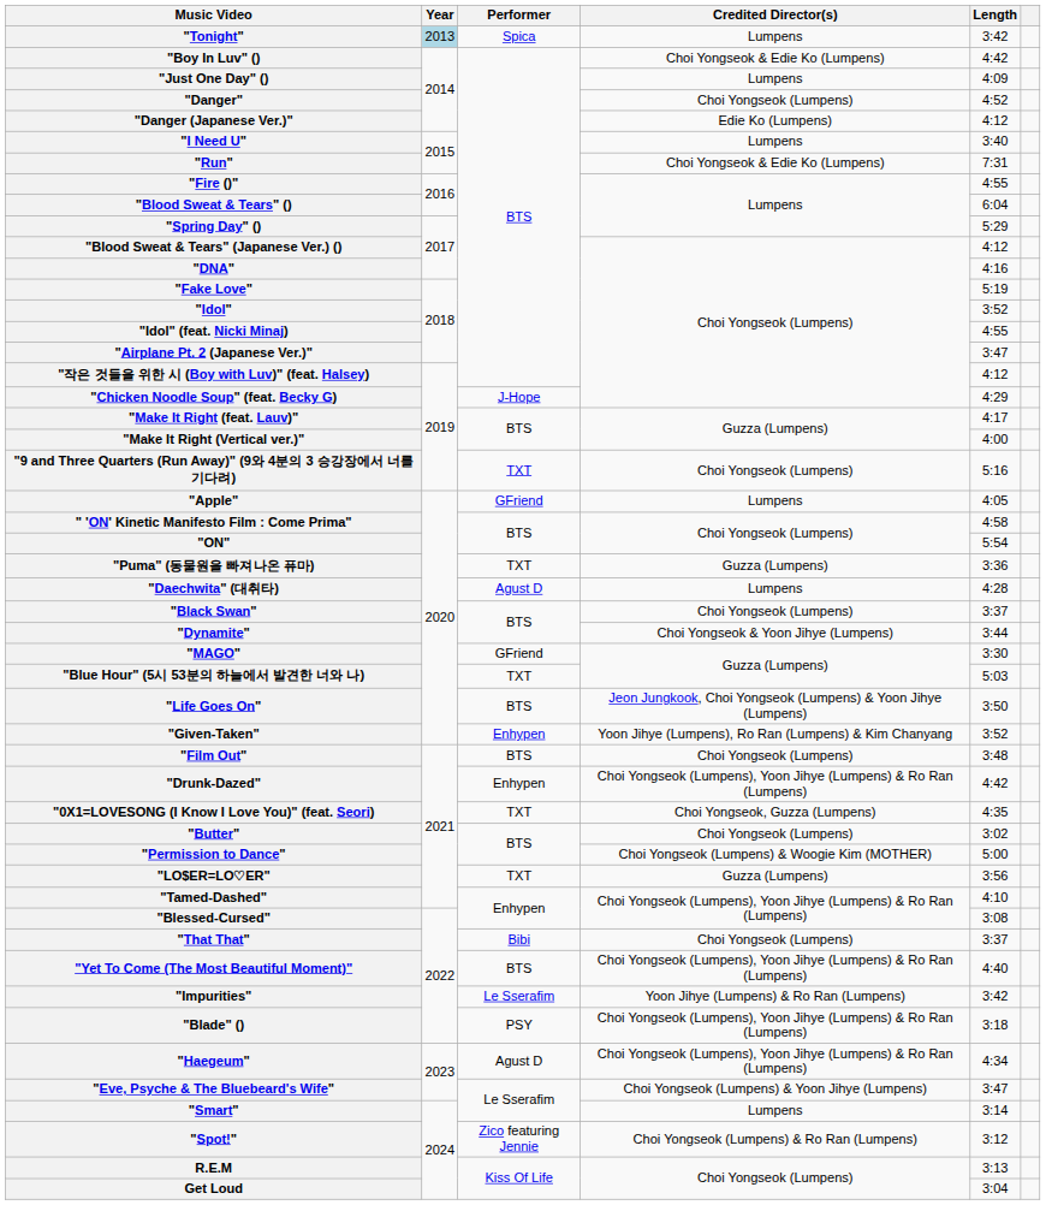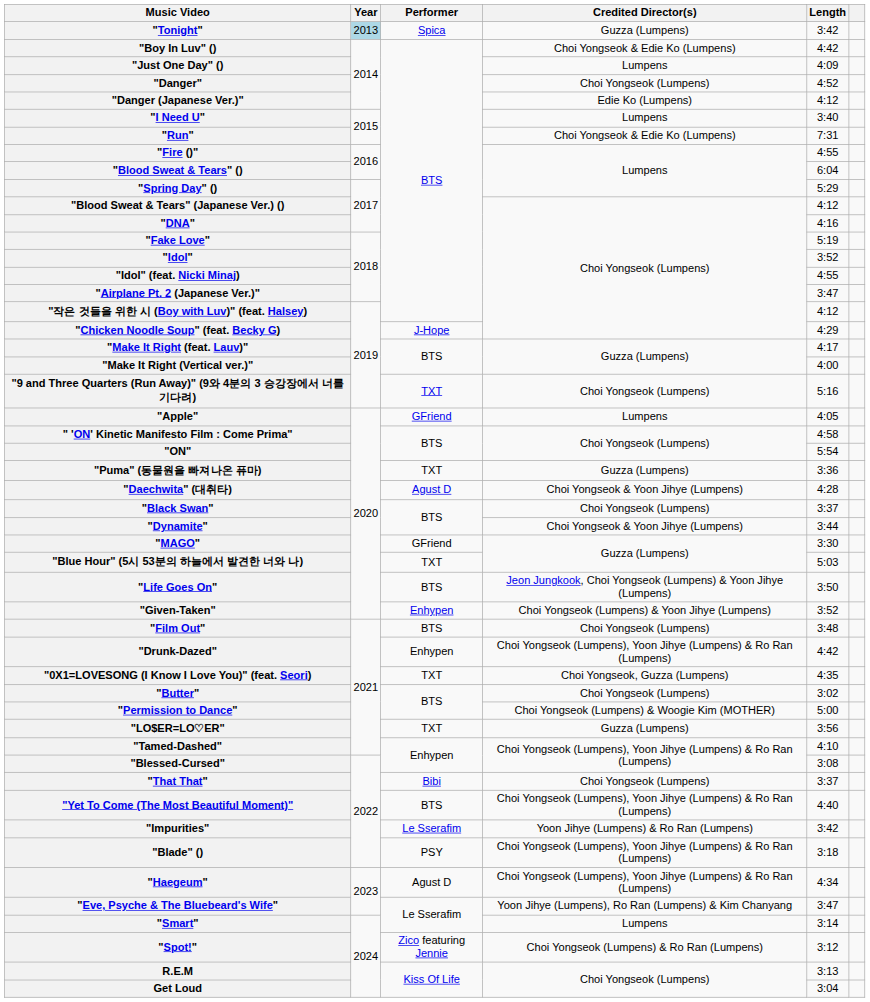 <table class="wikitable plainrowheaders sortable" style="text-align:center">
 <tr>
 <th scope="col">Music Video</th>
 <th scope="col">Year</th>
 <th scope="col">Performer</th>
 <th scope="col">Credited Director(s)</th>
 <th scope="col">Length</th>
 <th scope="col" style="width:1em"></th>
 </tr>
 <tr>
 <th scope="row">"<a href='#'>Tonight</a>"</th>
 <td style="background: lightblue;">2013</td>
 <td><a href='#'>Spica</a></td>
-<td>Lumpens</td>
+<td>Guzza (Lumpens)</td>
 <td align="center">3:42</td>
 <td rowspan="1" style="text-align:center"></td>
 </tr>
 <tr>
 <th scope="row">"Boy In Luv" ()</th>
 <td rowspan="4">2014</td>
 <td rowspan="16"><a href='#'>BTS</a></td>
 <td>Choi Yongseok & Edie Ko (Lumpens)</td>
 <td align="center">4:42</td>
 <td rowspan="1" style="text-align:center"></td>
 </tr>
 <tr>
 <th scope="row">"Just One Day" ()</th>
 <td>Lumpens</td>
 <td align="center">4:09</td>
 <td rowspan="1" style="text-align:center"></td>
 </tr>
 <tr>
 <th scope="row">"Danger"</th>
 <td>Choi Yongseok (Lumpens)</td>
 <td>4:52</td>
 <td style="text-align:center"></td>
 </tr>
 <tr>
 <th scope="row">"Danger (Japanese Ver.)"</th>
 <td>Edie Ko (Lumpens)</td>
 <td align="center">4:12</td>
 <td></td>
 </tr>
 <tr>
 <th scope="row">"<a href='#'>I Need U</a>"</th>
 <td rowspan="2">2015</td>
 <td>Lumpens</td>
 <td align="center">3:40</td>
 <td></td>
 </tr>
 <tr>
 <th scope="row">"<a href='#'>Run</a>"</th>
 <td>Choi Yongseok & Edie Ko (Lumpens)</td>
 <td>7:31</td>
 <td style="text-align:center"></td>
 </tr>
 <tr>
 <th scope="row">"<a href='#'>Fire</a> ()"</th>
 <td rowspan="2">2016</td>
 <td rowspan="3">Lumpens</td>
 <td>4:55</td>
 <td></td>
 </tr>
 <tr>
 <th scope="row">"<a href='#'>Blood Sweat & Tears</a>" ()</th>
 <td align="center">6:04</td>
 <td style="text-align:center"></td>
 </tr>
 <tr>
 <th scope="row">"<a href='#'>Spring Day</a>" ()</th>
 <td rowspan="3">2017</td>
 <td>5:29</td>
 <td style="text-align:center"></td>
 </tr>
 <tr>
 <th scope="row">"Blood Sweat & Tears" (Japanese Ver.) ()</th>
 <td rowspan="8">Choi Yongseok (Lumpens)</td>
 <td>4:12</td>
 <td style="text-align:center"></td>
 </tr>
 <tr>
 <th scope="row">"<a href='#'>DNA</a>"</th>
 <td align="center">4:16</td>
 <td style="text-align:center"></td>
 </tr>
 <tr>
 <th scope="row">"<a href='#'>Fake Love</a>"</th>
 <td rowspan="4">2018</td>
 <td>5:19</td>
 <td style="text-align:center"></td>
 </tr>
 <tr>
 <th scope="row">"<a href='#'>Idol</a>"</th>
 <td>3:52</td>
 <td style="text-align:center"></td>
 </tr>
 <tr>
 <th scope="row">"Idol" (feat. <a href='#'>Nicki Minaj</a>)</th>
 <td>4:55</td>
 <td style="text-align:center"></td>
 </tr>
 <tr>
 <th scope="row">"<a href='#'>Airplane Pt. 2</a> (Japanese Ver.)"</th>
 <td>3:47</td>
 <td style="text-align:center"></td>
 </tr>
 <tr>
 <th scope="row">"작은 것들을 위한 시 (<a href='#'>Boy with Luv</a>)" (feat. <a href='#'>Halsey</a>)</th>
 <td rowspan="5">2019</td>
 <td>4:12</td>
 <td></td>
 </tr>
 <tr>
 <th scope="row">"<a href='#'>Chicken Noodle Soup</a>" (feat. <a href='#'>Becky G</a>)</th>
 <td><a href='#'>J-Hope</a></td>
 <td>4:29</td>
 <td></td>
 </tr>
 <tr>
 <th scope="row">"<a href='#'>Make It Right</a> (feat. <a href='#'>Lauv</a>)"</th>
 <td rowspan="2">BTS</td>
 <td rowspan="2">Guzza (Lumpens)</td>
 <td>4:17</td>
 <td></td>
 </tr>
 <tr>
 <th scope="row">"Make It Right (Vertical ver.)"</th>
 <td>4:00</td>
 <td></td>
 </tr>
 <tr>
 <th scope="row">"9 and Three Quarters (Run Away)" (9와 4분의 3 승강장에서 너를 기다려)</th>
 <td><a href='#'>TXT</a></td>
 <td>Choi Yongseok (Lumpens)</td>
 <td>5:16</td>
 <td></td>
 </tr>
 <tr>
 <th scope="row">"Apple"</th>
 <td rowspan="11">2020</td>
 <td><a href='#'>GFriend</a></td>
 <td>Lumpens</td>
 <td>4:05</td>
 <td></td>
 </tr>
 <tr>
 <th scope="row">" '<a href='#'>ON</a>' Kinetic Manifesto Film : Come Prima"</th>
 <td rowspan="2">BTS</td>
 <td rowspan="2">Choi Yongseok (Lumpens)</td>
 <td>4:58</td>
 <td></td>
 </tr>
 <tr>
 <th scope="row">"ON"</th>
 <td>5:54</td>
 <td></td>
 </tr>
 <tr>
 <th scope="row">"Puma" (동물원을 빠져나온 퓨마)</th>
 <td>TXT</td>
 <td>Guzza (Lumpens)</td>
 <td>3:36</td>
 <td></td>
 </tr>
 <tr>
 <th scope="row">"<a href='#'>Daechwita</a>" (대취타)</th>
 <td><a href='#'>Agust D</a></td>
-<td>Lumpens</td>
+<td>Choi Yongseok & Yoon Jihye (Lumpens)</td>
 <td>4:28</td>
 <td></td>
 </tr>
 <tr>
 <th scope="row">"<a href='#'>Black Swan</a>"</th>
 <td rowspan="2">BTS</td>
 <td>Choi Yongseok (Lumpens)</td>
 <td>3:37</td>
 <td></td>
 </tr>
 <tr>
 <th scope="row">"<a href='#'>Dynamite</a>"</th>
 <td>Choi Yongseok & Yoon Jihye (Lumpens)</td>
 <td>3:44</td>
 <td></td>
 </tr>
 <tr>
 <th scope="row">"<a href='#'>MAGO</a>"</th>
 <td>GFriend</td>
 <td rowspan="2">Guzza (Lumpens)</td>
 <td>3:30</td>
 <td></td>
 </tr>
 <tr>
 <th scope="row">"Blue Hour" (5시 53분의 하늘에서 발견한 너와 나)</th>
 <td>TXT</td>
 <td>5:03</td>
 <td></td>
 </tr>
 <tr>
 <th scope="row">"<a href='#'>Life Goes On</a>"</th>
 <td>BTS</td>
 <td><a href='#'>Jeon Jungkook</a>, Choi Yongseok (Lumpens) & Yoon Jihye (Lumpens)</td>
 <td>3:50</td>
 <td></td>
 </tr>
 <tr>
 <th scope="row">"Given-Taken"</th>
 <td><a href='#'>Enhypen</a></td>
-<td>Yoon Jihye (Lumpens), Ro Ran (Lumpens) & Kim Chanyang</td>
+<td>Choi Yongseok (Lumpens) & Yoon Jihye (Lumpens)</td>
 <td>3:52</td>
 <td></td>
 </tr>
 <tr>
 <th scope="row">"<a href='#'>Film Out</a>"</th>
 <td rowspan="7">2021</td>
 <td>BTS</td>
 <td>Choi Yongseok (Lumpens)</td>
 <td>3:48</td>
 <td></td>
 </tr>
 <tr>
 <th scope="row">"Drunk-Dazed"</th>
 <td>Enhypen</td>
 <td>Choi Yongseok (Lumpens), Yoon Jihye (Lumpens) & Ro Ran (Lumpens)</td>
 <td>4:42</td>
 <td></td>
 </tr>
 <tr>
 <th scope="row">"0X1=LOVESONG (I Know I Love You)" (feat. <a href='#'>Seori</a>)</th>
 <td>TXT</td>
 <td>Choi Yongseok, Guzza (Lumpens)</td>
 <td>4:35</td>
 <td></td>
 </tr>
 <tr>
 <th scope="row">"<a href='#'>Butter</a>"</th>
 <td rowspan="2">BTS</td>
 <td>Choi Yongseok (Lumpens)</td>
 <td>3:02</td>
 <td></td>
 </tr>
 <tr>
 <th scope="row">"<a href='#'>Permission to Dance</a>"</th>
 <td>Choi Yongseok (Lumpens) & Woogie Kim (MOTHER)</td>
 <td>5:00</td>
 <td></td>
 </tr>
 <tr>
 <th scope="row">"LO$ER=LO♡ER"</th>
 <td>TXT</td>
 <td>Guzza (Lumpens)</td>
 <td>3:56</td>
 <td></td>
 </tr>
 <tr>
 <th scope="row">"Tamed-Dashed"</th>
 <td rowspan="2">Enhypen</td>
 <td rowspan="2">Choi Yongseok (Lumpens), Yoon Jihye (Lumpens) & Ro Ran (Lumpens)</td>
 <td>4:10</td>
 <td></td>
 </tr>
 <tr>
 <th scope="row">"Blessed-Cursed"</th>
 <td rowspan="5">2022</td>
 <td>3:08</td>
 <td></td>
 </tr>
 <tr>
 <th scope="row">"<a href='#'>That That</a>"</th>
 <td><a href='#'>Bibi</a></td>
 <td>Choi Yongseok (Lumpens)</td>
 <td>3:37</td>
 <td></td>
 </tr>
 <tr>
 <th scope="row"><a href='#'>"Yet To Come (The Most Beautiful Moment)"</a></th>
 <td>BTS</td>
 <td>Choi Yongseok (Lumpens), Yoon Jihye (Lumpens) & Ro Ran (Lumpens)</td>
 <td>4:40</td>
 <td></td>
 </tr>
 <tr>
 <th scope="row">"Impurities"</th>
 <td><a href='#'>Le Sserafim</a></td>
 <td>Yoon Jihye (Lumpens) & Ro Ran (Lumpens)</td>
 <td>3:42</td>
 <td></td>
 </tr>
 <tr>
 <th scope="row">"Blade" ()</th>
 <td>PSY</td>
 <td>Choi Yongseok (Lumpens), Yoon Jihye (Lumpens) & Ro Ran (Lumpens)</td>
 <td>3:18</td>
 <td></td>
 </tr>
 <tr>
 <th scope="row">"<a href='#'>Haegeum</a>"</th>
 <td rowspan="2">2023</td>
 <td>Agust D</td>
 <td>Choi Yongseok (Lumpens), Yoon Jihye (Lumpens) & Ro Ran (Lumpens)</td>
 <td>4:34</td>
 <td></td>
 </tr>
 <tr>
 <th scope="row">"<a href='#'>Eve, Psyche & The Bluebeard's Wife</a>"</th>
 <td rowspan="2">Le Sserafim</td>
-<td>Choi Yongseok (Lumpens) & Yoon Jihye (Lumpens)</td>
+<td>Yoon Jihye (Lumpens), Ro Ran (Lumpens) & Kim Chanyang</td>
 <td>3:47</td>
 <td></td>
 </tr>
 <tr>
 <th scope="row">"<a href='#'>Smart</a>"</th>
 <td rowspan="4">2024</td>
 <td>Lumpens</td>
 <td>3:14</td>
 <td></td>
 </tr>
 <tr>
 <th scope="row">"<a href='#'>Spot!</a>"</th>
 <td><a href='#'>Zico</a> featuring <a href='#'>Jennie</a></td>
 <td>Choi Yongseok (Lumpens) & Ro Ran (Lumpens)</td>
 <td>3:12</td>
 <td></td>
 </tr>
 <tr>
 <th scope="row">R.E.M</th>
 <td rowspan="2"><a href='#'>Kiss Of Life</a></td>
 <td rowspan="2">Choi Yongseok (Lumpens)</td>
 <td>3:13</td>
 <td></td>
 </tr>
 <tr>
 <th scope="row">Get Loud</th>
 <td>3:04</td>
 <td></td>
 </tr>
 </table>
